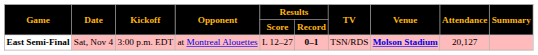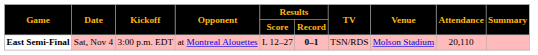 <table class="wikitable" style="font-size: 95%;">
 <tr>
 <th style="background:black;color:#FFB60F;" rowspan=2>Game</th>
 <th style="background:black;color:#FFB60F;" rowspan=2>Date</th>
 <th style="background:black;color:#FFB60F;" rowspan=2>Kickoff</th>
 <th style="background:black;color:#FFB60F;" rowspan=2>Opponent</th>
 <th style="background:black;color:#FFB60F;" colspan=2>Results</th>
 <th style="background:black;color:#FFB60F;" rowspan=2>TV</th>
 <th style="background:black;color:#FFB60F;" rowspan=2>Venue</th>
 <th style="background:black;color:#FFB60F;" rowspan=2>Attendance</th>
 <th style="background:black;color:#FFB60F;" rowspan=2>Summary</th>
 </tr>
 <tr>
 <th style="background:black;color:#FFB60F;">Score</th>
 <th style="background:black;color:#FFB60F;">Record</th>
 </tr>
 <tr align="center" bgcolor="#ffbbbb">
 <th style="text-align:center; background:white;"><span>East Semi-Final</span></th>
 <td align="center">Sat, Nov 4</td>
 <td align="center">3:00 p.m. EDT</td>
 <td align="center">at <a href='#'>Montreal Alouettes</a></td>
 <td align="center">L 12–27</td>
 <td align="center"><strong>0–1</strong></td>
 <td align="center">TSN/RDS</td>
-<td align="center"><strong><a href='#'>Molson Stadium</a></strong></td>
-<td align="center">20,127</td>
+<td align="center"><a href='#'>Molson Stadium</a></td>
+<td align="center">20,110</td>
 <td align="center"></td>
 </tr>
 </table>
